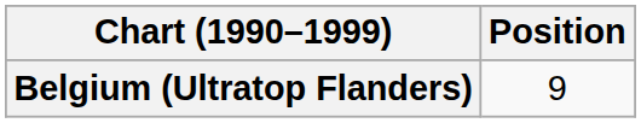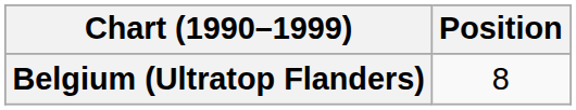 <table class="wikitable plainrowheaders" style="text-align:center">
 <tr>
 <th>Chart (1990–1999)</th>
 <th>Position</th>
 </tr>
 <tr>
 <th scope="row">Belgium (Ultratop Flanders)</th>
-<td>9</td>
+<td>8</td>
 </tr>
 </table>
